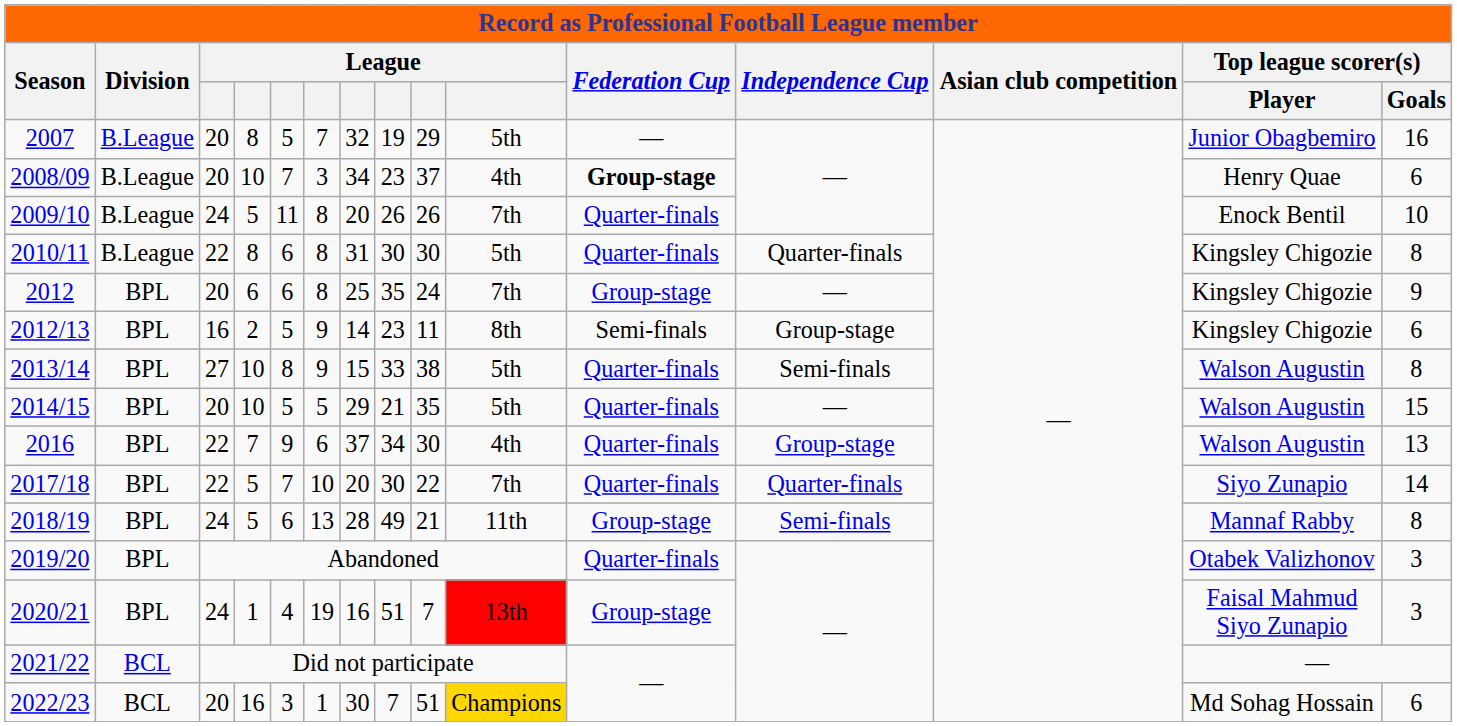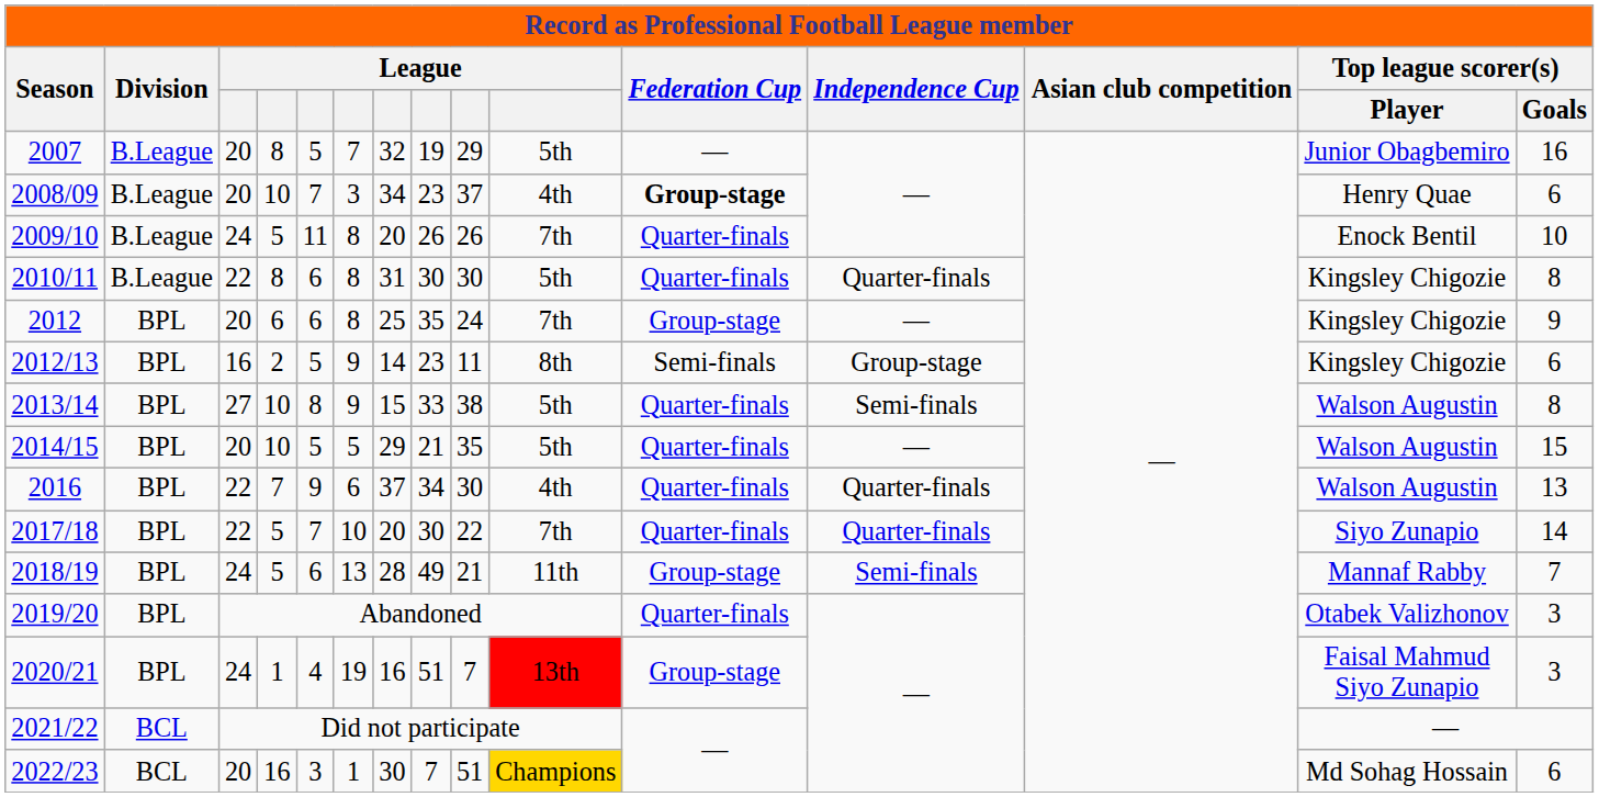 <table class="wikitable" style="text-align: center">
 <tr>
 <th colspan=16 style="background-color:#FF6701;color: #2C3494;">Record as Professional Football League member</th>
 </tr>
 <tr>
 <th rowspan="2">Season</th>
 <th rowspan="2"><strong>Division</strong></th>
 <th colspan="8">League</th>
 <th rowspan="2"><em><a href='#'>Federation Cup</a></em></th>
 <th rowspan="2"><em><a href='#'>Independence Cup</a></em></th>
 <th colspan="2" rowspan="2">Asian club competition</th>
 <th colspan="2">Top league scorer(s)</th>
 </tr>
 <tr>
 <th></th>
 <th></th>
 <th></th>
 <th></th>
 <th></th>
 <th></th>
 <th></th>
 <th></th>
 <th>Player</th>
 <th>Goals</th>
 </tr>
 <tr>
 <td><a href='#'>2007</a></td>
 <td><a href='#'>B.League</a></td>
 <td>20</td>
 <td>8</td>
 <td>5</td>
 <td>7</td>
 <td>32</td>
 <td>19</td>
 <td>29</td>
 <td>5th</td>
 <td>—</td>
 <td rowspan="3">—</td>
 <td colspan="2" rowspan="15">—</td>
 <td> <a href='#'>Junior Obagbemiro</a></td>
 <td>16</td>
 </tr>
 <tr>
 <td><a href='#'>2008/09</a></td>
 <td>B.League</td>
 <td>20</td>
 <td>10</td>
 <td>7</td>
 <td>3</td>
 <td>34</td>
 <td>23</td>
 <td>37</td>
 <td>4th</td>
 <td><strong>Group-stage</strong></td>
 <td> Henry Quae</td>
 <td>6</td>
 </tr>
 <tr>
 <td><a href='#'>2009/10</a></td>
 <td>B.League</td>
 <td>24</td>
 <td>5</td>
 <td>11</td>
 <td>8</td>
 <td>20</td>
 <td>26</td>
 <td>26</td>
 <td>7th</td>
 <td><a href='#'>Quarter-finals</a></td>
 <td> Enock Bentil</td>
 <td>10</td>
 </tr>
 <tr>
 <td><a href='#'>2010/11</a></td>
 <td>B.League</td>
 <td>22</td>
 <td>8</td>
 <td>6</td>
 <td>8</td>
 <td>31</td>
 <td>30</td>
 <td>30</td>
 <td>5th</td>
 <td><a href='#'>Quarter-finals</a></td>
 <td>Quarter-finals</td>
 <td> Kingsley Chigozie</td>
 <td>8</td>
 </tr>
 <tr>
 <td><a href='#'>2012</a></td>
 <td>BPL</td>
 <td>20</td>
 <td>6</td>
 <td>6</td>
 <td>8</td>
 <td>25</td>
 <td>35</td>
 <td>24</td>
 <td>7th</td>
 <td><a href='#'>Group-stage</a></td>
 <td>—</td>
 <td> Kingsley Chigozie</td>
 <td>9</td>
 </tr>
 <tr>
 <td><a href='#'>2012/13</a></td>
 <td>BPL</td>
 <td>16</td>
 <td>2</td>
 <td>5</td>
 <td>9</td>
 <td>14</td>
 <td>23</td>
 <td>11</td>
 <td>8th</td>
 <td>Semi-finals</td>
 <td>Group-stage</td>
 <td> Kingsley Chigozie</td>
 <td>6</td>
 </tr>
 <tr>
 <td><a href='#'>2013/14</a></td>
 <td>BPL</td>
 <td>27</td>
 <td>10</td>
 <td>8</td>
 <td>9</td>
 <td>15</td>
 <td>33</td>
 <td>38</td>
 <td>5th</td>
 <td><a href='#'>Quarter-finals</a></td>
 <td>Semi-finals</td>
 <td> <a href='#'>Walson Augustin</a></td>
 <td>8</td>
 </tr>
 <tr>
 <td><a href='#'>2014/15</a></td>
 <td>BPL</td>
 <td>20</td>
 <td>10</td>
 <td>5</td>
 <td>5</td>
 <td>29</td>
 <td>21</td>
 <td>35</td>
 <td>5th</td>
 <td><a href='#'>Quarter-finals</a></td>
 <td>—</td>
 <td> <a href='#'>Walson Augustin</a></td>
 <td>15</td>
 </tr>
 <tr>
 <td><a href='#'>2016</a></td>
 <td>BPL</td>
 <td>22</td>
 <td>7</td>
 <td>9</td>
 <td>6</td>
 <td>37</td>
 <td>34</td>
 <td>30</td>
 <td>4th</td>
 <td><a href='#'>Quarter-finals</a></td>
-<td><a href='#'>Group-stage</a></td>
+<td>Quarter-finals</td>
 <td> <a href='#'>Walson Augustin</a></td>
 <td>13</td>
 </tr>
 <tr>
 <td><a href='#'>2017/18</a></td>
 <td>BPL</td>
 <td>22</td>
 <td>5</td>
 <td>7</td>
 <td>10</td>
 <td>20</td>
 <td>30</td>
 <td>22</td>
 <td>7th</td>
 <td><a href='#'>Quarter-finals</a></td>
 <td><a href='#'>Quarter-finals</a></td>
 <td> <a href='#'>Siyo Zunapio</a></td>
 <td>14</td>
 </tr>
 <tr>
 <td><a href='#'>2018/19</a></td>
 <td>BPL</td>
 <td>24</td>
 <td>5</td>
 <td>6</td>
 <td>13</td>
 <td>28</td>
 <td>49</td>
 <td>21</td>
 <td>11th</td>
 <td><a href='#'>Group-stage</a></td>
 <td><a href='#'>Semi-finals</a></td>
 <td> <a href='#'>Mannaf Rabby</a></td>
-<td>8</td>
+<td>7</td>
 </tr>
 <tr>
 <td><a href='#'>2019/20</a></td>
 <td>BPL</td>
 <td colspan=8>Abandoned</td>
 <td><a href='#'>Quarter-finals</a></td>
 <td rowspan="4">—</td>
 <td> <a href='#'>Otabek Valizhonov</a></td>
 <td>3</td>
 </tr>
 <tr>
 <td><a href='#'>2020/21</a></td>
 <td>BPL</td>
 <td>24</td>
 <td>1</td>
 <td>4</td>
 <td>19</td>
 <td>16</td>
 <td>51</td>
 <td>7</td>
 <td bgcolor="red" align="center">13th</td>
 <td><a href='#'>Group-stage</a></td>
 <td> <a href='#'>Faisal Mahmud</a> <br>  <a href='#'>Siyo Zunapio</a></td>
 <td>3</td>
 </tr>
 <tr>
 <td><a href='#'>2021/22</a></td>
 <td><a href='#'>BCL</a></td>
 <td colspan=8>Did not participate</td>
 <td rowspan="2">—</td>
 <td colspan="2">—</td>
 </tr>
 <tr>
 <td><a href='#'>2022/23</a></td>
 <td>BCL</td>
 <td>20</td>
 <td>16</td>
 <td>3</td>
 <td>1</td>
 <td>30</td>
 <td>7</td>
 <td>51</td>
 <td bgcolor="gold" align="center">Champions</td>
 <td> Md Sohag Hossain</td>
 <td>6</td>
 </tr>
 <tr>
 </tr>
 </table>
